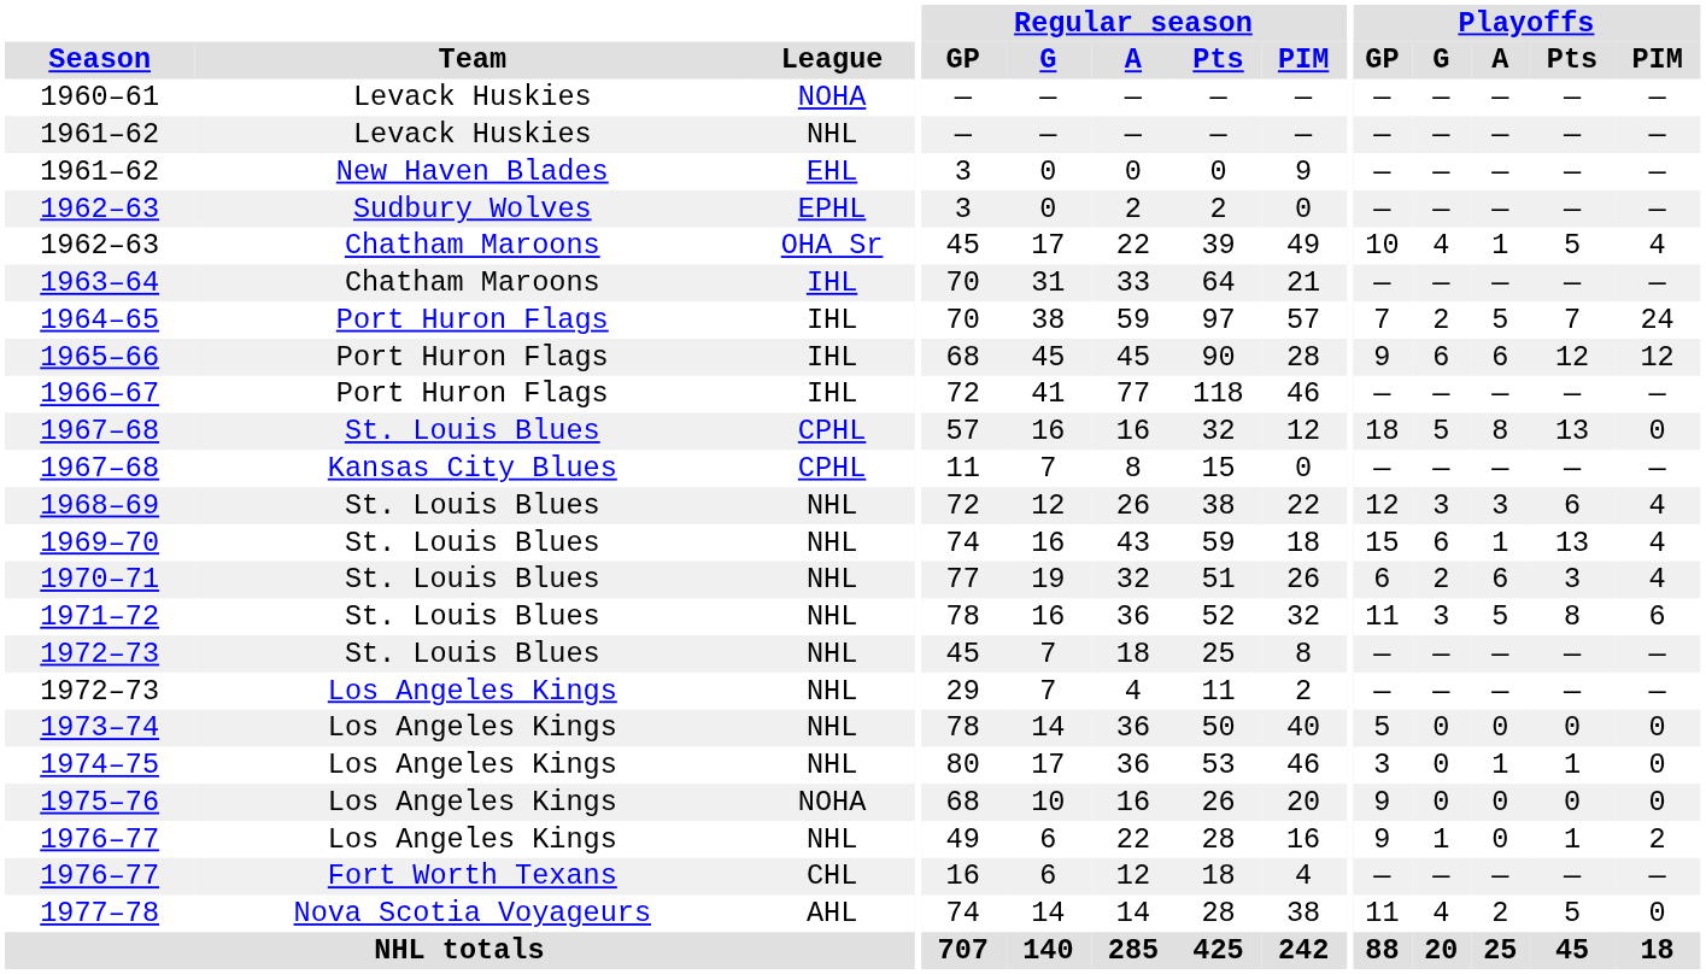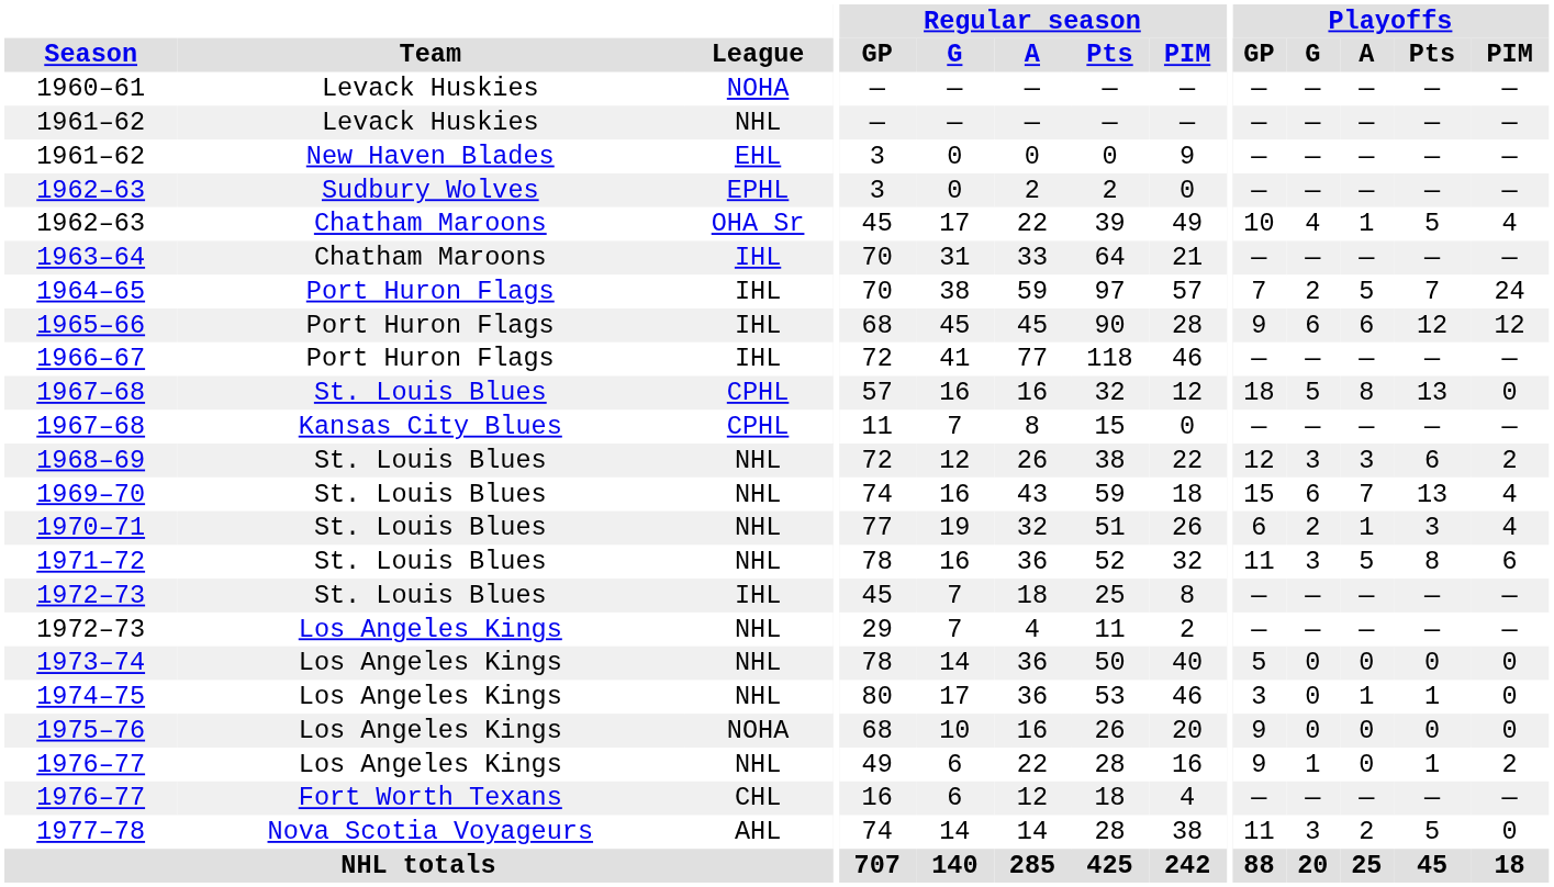 <table border="0" cellpadding="1" cellspacing="0" style="text-align:center; width:60em">
 <tr bgcolor="#e0e0e0">
 <th colspan="3" bgcolor="#ffffff"></th>
 <th rowspan="100" bgcolor="#ffffff"></th>
 <th colspan="5"><a href='#'>Regular season</a></th>
 <th rowspan="100" bgcolor="#ffffff"></th>
 <th colspan="5"><a href='#'>Playoffs</a></th>
 </tr>
 <tr bgcolor="#e0e0e0">
 <th><a href='#'>Season</a></th>
 <th>Team</th>
 <th>League</th>
 <th>GP</th>
 <th><a href='#'>G</a></th>
 <th><a href='#'>A</a></th>
 <th><a href='#'>Pts</a></th>
 <th><a href='#'>PIM</a></th>
 <th>GP</th>
 <th>G</th>
 <th>A</th>
 <th>Pts</th>
 <th>PIM</th>
 </tr>
 <tr>
 <td>1960–61</td>
 <td>Levack Huskies</td>
 <td><a href='#'>NOHA</a></td>
 <td>—</td>
 <td>—</td>
 <td>—</td>
 <td>—</td>
 <td>—</td>
 <td>—</td>
 <td>—</td>
 <td>—</td>
 <td>—</td>
 <td>—</td>
 </tr>
 <tr bgcolor="#f0f0f0">
 <td>1961–62</td>
 <td>Levack Huskies</td>
 <td>NHL</td>
 <td>—</td>
 <td>—</td>
 <td>—</td>
 <td>—</td>
 <td>—</td>
 <td>—</td>
 <td>—</td>
 <td>—</td>
 <td>—</td>
 <td>—</td>
 </tr>
 <tr>
 <td>1961–62</td>
 <td><a href='#'>New Haven Blades</a></td>
 <td><a href='#'>EHL</a></td>
 <td>3</td>
 <td>0</td>
 <td>0</td>
 <td>0</td>
 <td>9</td>
 <td>—</td>
 <td>—</td>
 <td>—</td>
 <td>—</td>
 <td>—</td>
 <td></td>
 </tr>
 <tr bgcolor="#f0f0f0">
 <td><a href='#'>1962–63</a></td>
 <td><a href='#'>Sudbury Wolves</a></td>
 <td><a href='#'>EPHL</a></td>
 <td>3</td>
 <td>0</td>
 <td>2</td>
 <td>2</td>
 <td>0</td>
 <td>—</td>
 <td>—</td>
 <td>—</td>
 <td>—</td>
 <td>—</td>
 </tr>
 <tr>
 </tr>
 <tr>
 <td>1962–63</td>
 <td><a href='#'>Chatham Maroons</a></td>
 <td><a href='#'>OHA Sr</a></td>
 <td>45</td>
 <td>17</td>
 <td>22</td>
 <td>39</td>
 <td>49</td>
 <td>10</td>
 <td>4</td>
 <td>1</td>
 <td>5</td>
 <td>4</td>
 </tr>
 <tr bgcolor="#f0f0f0">
 <td><a href='#'>1963–64</a></td>
 <td>Chatham Maroons</td>
 <td><a href='#'>IHL</a></td>
 <td>70</td>
 <td>31</td>
 <td>33</td>
 <td>64</td>
 <td>21</td>
 <td>—</td>
 <td>—</td>
 <td>—</td>
 <td>—</td>
 <td>—</td>
 </tr>
 <tr>
 <td><a href='#'>1964–65</a></td>
 <td><a href='#'>Port Huron Flags</a></td>
 <td>IHL</td>
 <td>70</td>
 <td>38</td>
 <td>59</td>
 <td>97</td>
 <td>57</td>
 <td>7</td>
 <td>2</td>
 <td>5</td>
 <td>7</td>
 <td>24</td>
 </tr>
 <tr bgcolor="#f0f0f0">
 <td><a href='#'>1965–66</a></td>
 <td>Port Huron Flags</td>
 <td>IHL</td>
 <td>68</td>
 <td>45</td>
 <td>45</td>
 <td>90</td>
 <td>28</td>
 <td>9</td>
 <td>6</td>
 <td>6</td>
 <td>12</td>
 <td>12</td>
 </tr>
 <tr>
 <td><a href='#'>1966–67</a></td>
 <td>Port Huron Flags</td>
 <td>IHL</td>
 <td>72</td>
 <td>41</td>
 <td>77</td>
 <td>118</td>
 <td>46</td>
 <td>—</td>
 <td>—</td>
 <td>—</td>
 <td>—</td>
 <td>—</td>
 </tr>
 <tr bgcolor="#f0f0f0">
 <td><a href='#'>1967–68</a></td>
 <td><a href='#'>St. Louis Blues</a></td>
 <td><a href='#'>CPHL</a></td>
 <td>57</td>
 <td>16</td>
 <td>16</td>
 <td>32</td>
 <td>12</td>
 <td>18</td>
 <td>5</td>
 <td>8</td>
 <td>13</td>
 <td>0</td>
 </tr>
 <tr>
 <td><a href='#'>1967–68</a></td>
 <td><a href='#'>Kansas City Blues</a></td>
 <td><a href='#'>CPHL</a></td>
 <td>11</td>
 <td>7</td>
 <td>8</td>
 <td>15</td>
 <td>0</td>
 <td>—</td>
 <td>—</td>
 <td>—</td>
 <td>—</td>
 <td>—</td>
 </tr>
 <tr bgcolor="#f0f0f0">
 <td><a href='#'>1968–69</a></td>
 <td>St. Louis Blues</td>
 <td>NHL</td>
 <td>72</td>
 <td>12</td>
 <td>26</td>
 <td>38</td>
 <td>22</td>
 <td>12</td>
 <td>3</td>
 <td>3</td>
 <td>6</td>
-<td>4</td>
+<td>2</td>
 </tr>
 <tr>
 <td><a href='#'>1969–70</a></td>
 <td>St. Louis Blues</td>
 <td>NHL</td>
 <td>74</td>
 <td>16</td>
 <td>43</td>
 <td>59</td>
 <td>18</td>
 <td>15</td>
 <td>6</td>
-<td>1</td>
+<td>7</td>
 <td>13</td>
 <td>4</td>
 </tr>
 <tr bgcolor="#f0f0f0">
 <td><a href='#'>1970–71</a></td>
 <td>St. Louis Blues</td>
 <td>NHL</td>
 <td>77</td>
 <td>19</td>
 <td>32</td>
 <td>51</td>
 <td>26</td>
 <td>6</td>
 <td>2</td>
-<td>6</td>
+<td>1</td>
 <td>3</td>
 <td>4</td>
 </tr>
 <tr>
 <td><a href='#'>1971–72</a></td>
 <td>St. Louis Blues</td>
 <td>NHL</td>
 <td>78</td>
 <td>16</td>
 <td>36</td>
 <td>52</td>
 <td>32</td>
 <td>11</td>
 <td>3</td>
 <td>5</td>
 <td>8</td>
 <td>6</td>
 </tr>
 <tr bgcolor="#f0f0f0">
 <td><a href='#'>1972–73</a></td>
 <td>St. Louis Blues</td>
-<td>NHL</td>
+<td>IHL</td>
 <td>45</td>
 <td>7</td>
 <td>18</td>
 <td>25</td>
 <td>8</td>
 <td>—</td>
 <td>—</td>
 <td>—</td>
 <td>—</td>
 <td>—</td>
 </tr>
 <tr>
 <td>1972–73</td>
 <td><a href='#'>Los Angeles Kings</a></td>
 <td>NHL</td>
 <td>29</td>
 <td>7</td>
 <td>4</td>
 <td>11</td>
 <td>2</td>
 <td>—</td>
 <td>—</td>
 <td>—</td>
 <td>—</td>
 <td>—</td>
 </tr>
 <tr bgcolor="#f0f0f0">
 <td><a href='#'>1973–74</a></td>
 <td>Los Angeles Kings</td>
 <td>NHL</td>
 <td>78</td>
 <td>14</td>
 <td>36</td>
 <td>50</td>
 <td>40</td>
 <td>5</td>
 <td>0</td>
 <td>0</td>
 <td>0</td>
 <td>0</td>
 </tr>
 <tr>
 <td><a href='#'>1974–75</a></td>
 <td>Los Angeles Kings</td>
 <td>NHL</td>
 <td>80</td>
 <td>17</td>
 <td>36</td>
 <td>53</td>
 <td>46</td>
 <td>3</td>
 <td>0</td>
 <td>1</td>
 <td>1</td>
 <td>0</td>
 </tr>
 <tr bgcolor="#f0f0f0">
 <td><a href='#'>1975–76</a></td>
 <td>Los Angeles Kings</td>
 <td>NOHA</td>
 <td>68</td>
 <td>10</td>
 <td>16</td>
 <td>26</td>
 <td>20</td>
 <td>9</td>
 <td>0</td>
 <td>0</td>
 <td>0</td>
 <td>0</td>
 </tr>
 <tr>
 <td><a href='#'>1976–77</a></td>
 <td>Los Angeles Kings</td>
 <td>NHL</td>
 <td>49</td>
 <td>6</td>
 <td>22</td>
 <td>28</td>
 <td>16</td>
 <td>9</td>
 <td>1</td>
 <td>0</td>
 <td>1</td>
 <td>2</td>
 </tr>
 <tr bgcolor="#f0f0f0">
 <td><a href='#'>1976–77</a></td>
 <td><a href='#'>Fort Worth Texans</a></td>
 <td>CHL</td>
 <td>16</td>
 <td>6</td>
 <td>12</td>
 <td>18</td>
 <td>4</td>
 <td>—</td>
 <td>—</td>
 <td>—</td>
 <td>—</td>
 <td>—</td>
 </tr>
 <tr>
 <td><a href='#'>1977–78</a></td>
 <td><a href='#'>Nova Scotia Voyageurs</a></td>
 <td>AHL</td>
 <td>74</td>
 <td>14</td>
 <td>14</td>
 <td>28</td>
 <td>38</td>
 <td>11</td>
-<td>4</td>
+<td>3</td>
 <td>2</td>
 <td>5</td>
 <td>0</td>
 </tr>
 <tr bgcolor="#e0e0e0">
 <th colspan="3">NHL totals</th>
 <th>707</th>
 <th>140</th>
 <th>285</th>
 <th>425</th>
 <th>242</th>
 <th>88</th>
 <th>20</th>
 <th>25</th>
 <th>45</th>
 <th>18</th>
 </tr>
 </table>
